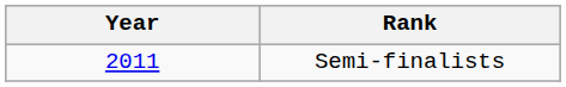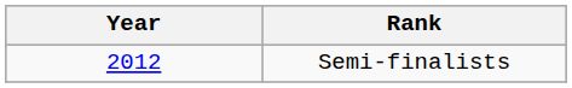 <table class="wikitable" style="text-align: center;font-size:90%;">
 <tr>
 <th width=125>Year</th>
 <th width=150>Rank</th>
 </tr>
 <tr>
-<td> <a href='#'>2011</a></td>
+<td> <a href='#'>2012</a></td>
 <td>Semi-finalists</td>
 </tr>
 </table>
